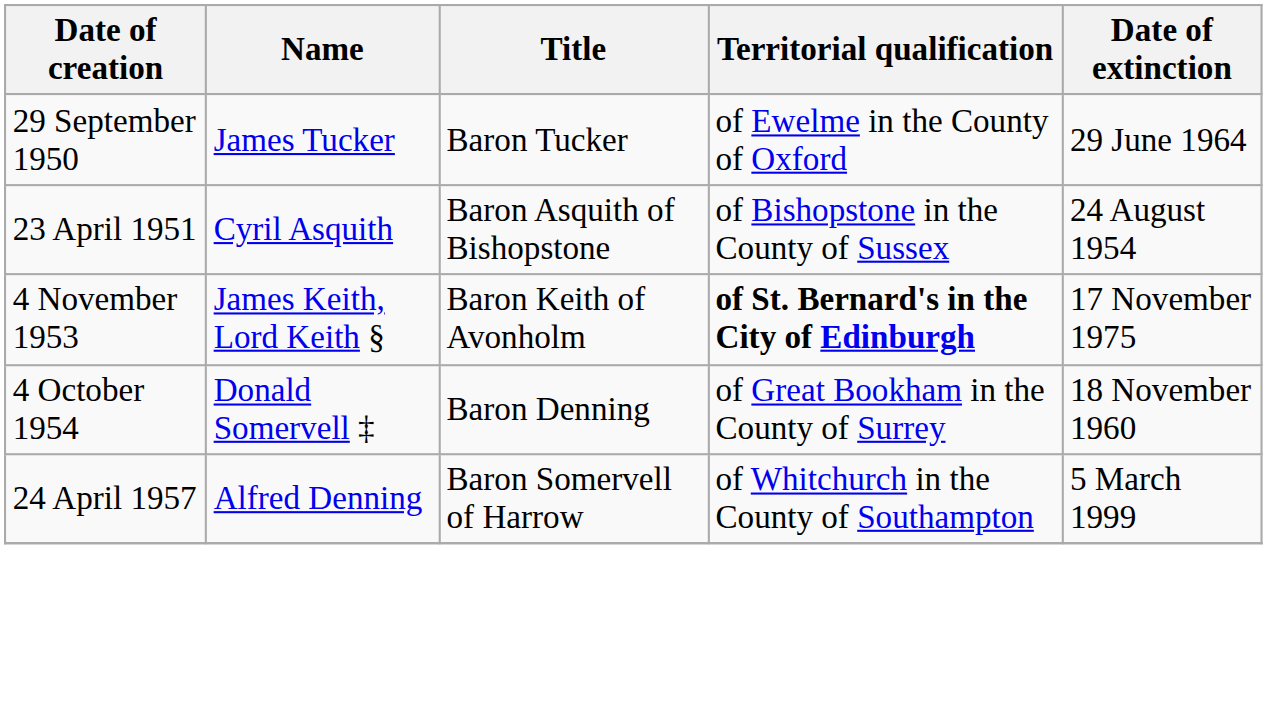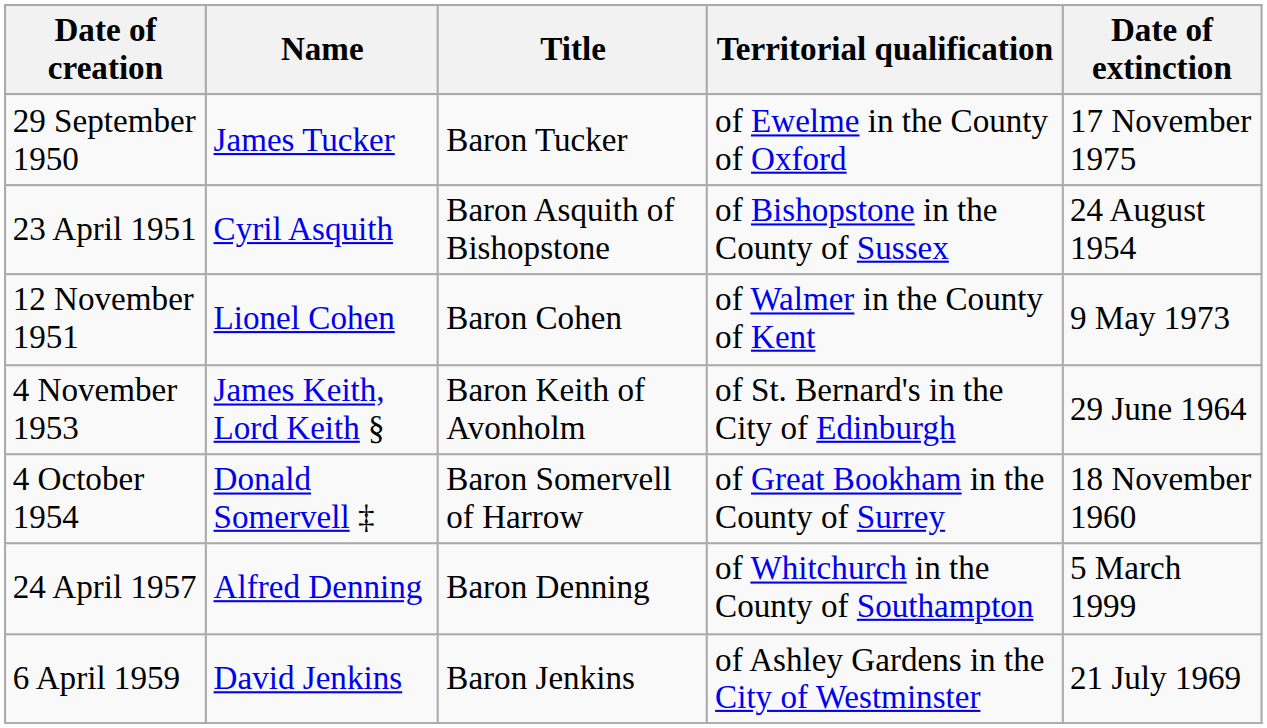 <table class="wikitable">
 <tr>
 <th>Date of creation</th>
 <th>Name</th>
 <th>Title</th>
 <th>Territorial qualification</th>
 <th>Date of extinction</th>
 </tr>
 <tr>
 <td>29 September 1950</td>
 <td><a href='#'>James Tucker</a></td>
 <td>Baron Tucker</td>
 <td>of <a href='#'>Ewelme</a> in the County of <a href='#'>Oxford</a></td>
-<td>29 June 1964</td>
+<td>17 November 1975</td>
 </tr>
 <tr>
 <td>23 April 1951</td>
 <td><a href='#'>Cyril Asquith</a></td>
 <td>Baron Asquith of Bishopstone</td>
 <td>of <a href='#'>Bishopstone</a> in the County of <a href='#'>Sussex</a></td>
 <td>24 August 1954</td>
 </tr>
 <tr>
+<td>12 November 1951</td>
+<td><a href='#'>Lionel Cohen</a></td>
+<td>Baron Cohen</td>
+<td>of <a href='#'>Walmer</a> in the County of <a href='#'>Kent</a></td>
+<td>9 May 1973</td>
+</tr>
+<tr>
 <td>4 November 1953</td>
 <td><a href='#'>James Keith, Lord Keith</a> §</td>
 <td>Baron Keith of Avonholm</td>
-<td><strong>of St. Bernard's in the City of <a href='#'>Edinburgh</a></strong></td>
-<td>17 November 1975</td>
+<td>of St. Bernard's in the City of <a href='#'>Edinburgh</a></td>
+<td>29 June 1964</td>
 </tr>
 <tr>
 <td>4 October 1954</td>
 <td><a href='#'>Donald Somervell</a> ‡</td>
-<td>Baron Denning</td>
+<td>Baron Somervell of Harrow</td>
 <td>of <a href='#'>Great Bookham</a> in the County of <a href='#'>Surrey</a></td>
 <td>18 November 1960</td>
 </tr>
 <tr>
 <td>24 April 1957</td>
 <td><a href='#'>Alfred Denning</a></td>
-<td>Baron Somervell of Harrow</td>
+<td>Baron Denning</td>
 <td>of <a href='#'>Whitchurch</a> in the County of <a href='#'>Southampton</a></td>
 <td>5 March 1999</td>
 </tr>
 <tr>
+<td>6 April 1959</td>
+<td><a href='#'>David Jenkins</a></td>
+<td>Baron Jenkins</td>
+<td>of Ashley Gardens in the <a href='#'>City of Westminster</a></td>
+<td>21 July 1969</td>
+</tr>
+<tr>
 </tr>
 </table>
